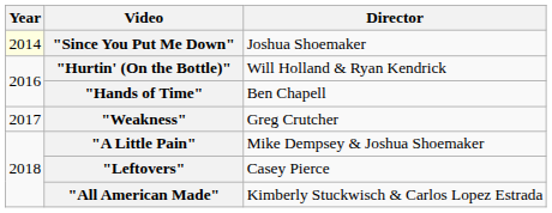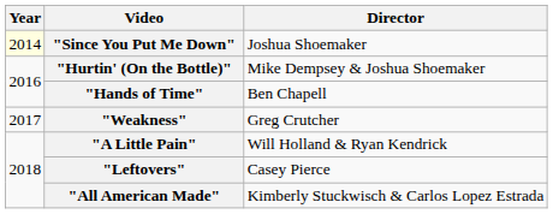 <table class="wikitable plainrowheaders">
 <tr>
 <th>Year</th>
 <th style="width:12em;">Video</th>
 <th>Director</th>
 </tr>
 <tr>
 <td style="background: lightyellow;">2014</td>
 <th scope="row">"Since You Put Me Down"</th>
 <td>Joshua Shoemaker</td>
 </tr>
 <tr>
 <td rowspan="2">2016</td>
 <th scope="row">"Hurtin' (On the Bottle)"</th>
-<td>Will Holland & Ryan Kendrick</td>
+<td>Mike Dempsey & Joshua Shoemaker</td>
 </tr>
 <tr>
 <th scope="row">"Hands of Time"</th>
 <td>Ben Chapell</td>
 </tr>
 <tr>
 <td>2017</td>
 <th scope="row">"Weakness"</th>
 <td>Greg Crutcher</td>
 </tr>
 <tr>
 <td rowspan="3">2018</td>
 <th scope="row">"A Little Pain"</th>
-<td>Mike Dempsey & Joshua Shoemaker</td>
+<td>Will Holland & Ryan Kendrick</td>
 </tr>
 <tr>
 <th scope="row">"Leftovers"</th>
 <td>Casey Pierce</td>
 </tr>
 <tr>
 <th scope="row">"All American Made"</th>
 <td>Kimberly Stuckwisch & Carlos Lopez Estrada</td>
 </tr>
 </table>
